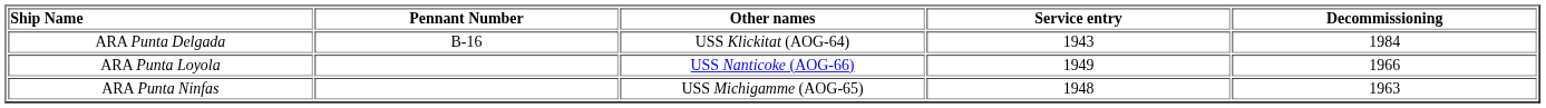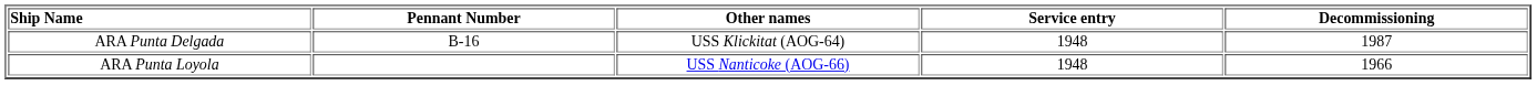 <table width="100%" border="2">
 <tr>
 <th width="16%" align="left">Ship Name</th>
 <th width="16%" align="center">Pennant Number</th>
 <th width="16%" align="center">Other names</th>
 <th width="16%" align="center">Service entry</th>
 <th width="16%" align="center">Decommissioning</th>
 </tr>
 <tr>
 <td align="center">ARA <em>Punta Delgada</em></td>
 <td align="center">B-16</td>
 <td align="center">USS <em>Klickitat</em> (AOG-64)</td>
-<td align="center">1943</td>
-<td align="center">1984 </td>
+<td align="center">1948</td>
+<td align="center">1987 </td>
 </tr>
 <tr>
 <td align="center">ARA <em>Punta Loyola</em></td>
 <td align="center"></td>
 <td align="center"><a href='#'>USS <em>Nanticoke</em> (AOG-66)</a></td>
-<td align="center">1949</td>
+<td align="center">1948</td>
 <td align="center">1966 </td>
 </tr>
-<tr>
-<td align="center">ARA <em>Punta Ninfas</em></td>
-<td align="center"></td>
-<td align="center">USS <em>Michigamme</em> (AOG-65)</td>
-<td align="center">1948</td>
-<td align="center">1963 </td>
-</tr>
 </table>
